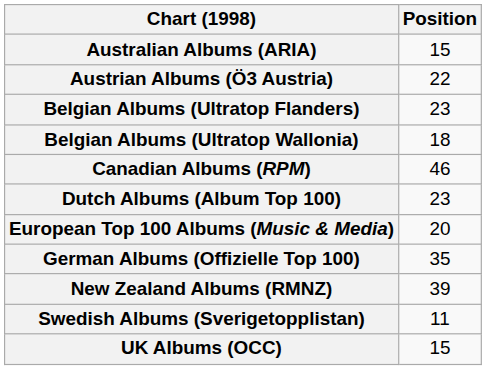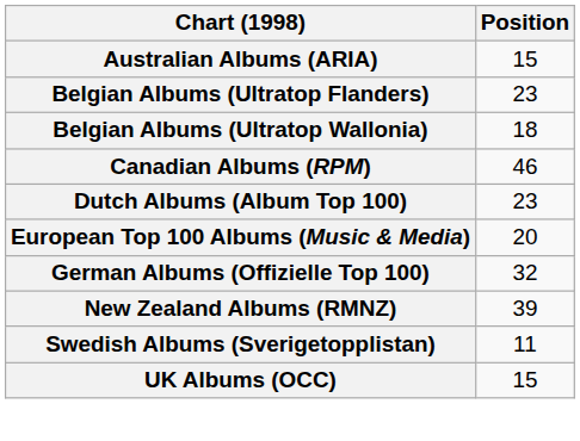 <table class="wikitable plainrowheaders" style="text-align:center;">
 <tr>
 <th scope="column">Chart (1998)</th>
 <th scope="column">Position</th>
 </tr>
 <tr>
 <th scope="row">Australian Albums (ARIA)</th>
 <td>15</td>
-</tr>
-<tr>
-<th scope="row">Austrian Albums (Ö3 Austria)</th>
-<td>22</td>
 </tr>
 <tr>
 <th scope="row">Belgian Albums (Ultratop Flanders)</th>
 <td>23</td>
 </tr>
 <tr>
 <th scope="row">Belgian Albums (Ultratop Wallonia)</th>
 <td>18</td>
 </tr>
 <tr>
 <th scope="row">Canadian Albums (<em>RPM</em>)</th>
 <td>46</td>
 </tr>
 <tr>
 <th scope="row">Dutch Albums (Album Top 100)</th>
 <td>23</td>
 </tr>
 <tr>
 <th scope="row">European Top 100 Albums (<em>Music & Media</em>)</th>
 <td>20</td>
 </tr>
 <tr>
 <th scope="row">German Albums (Offizielle Top 100)</th>
-<td>35</td>
+<td>32</td>
 </tr>
 <tr>
 <th scope="row">New Zealand Albums (RMNZ)</th>
 <td>39</td>
 </tr>
 <tr>
 <th scope="row">Swedish Albums (Sverigetopplistan)</th>
 <td>11</td>
 </tr>
 <tr>
 <th scope="row">UK Albums (OCC)</th>
 <td>15</td>
 </tr>
 </table>
